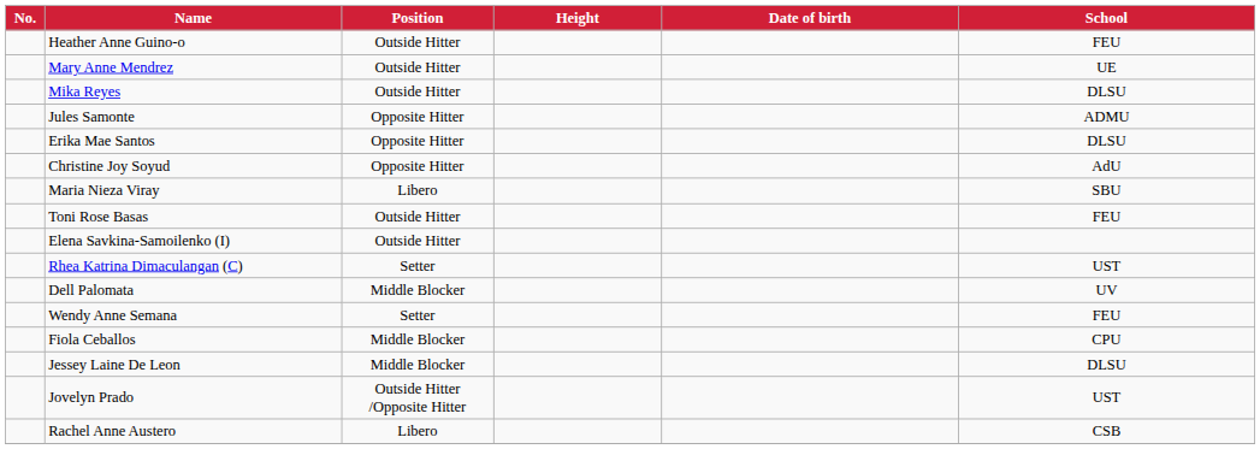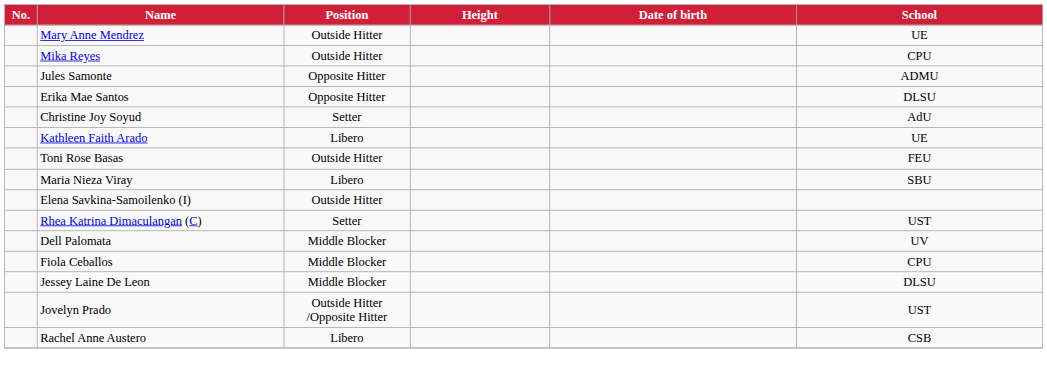 <table class="wikitable sortable" style="font-size:95%; text-align:center; width:80%;">
 <tr>
 <th style="width:2em;background:#d11f37; color: white;">No.</th>
 <th style="width:18em; background:#d11f37; color: white;">Name</th>
 <th style="width:9em; background:#d11f37; color: white;">Position</th>
 <th style="width:10em; background:#d11f37; color: white;">Height</th>
 <th style="width:18em; background:#d11f37; color:white;">Date of birth</th>
 <th style="width:18em; background:#d11f37; color:white;">School</th>
-</tr>
-<tr>
-<td></td>
-<td align=left> Heather Anne Guino-o</td>
-<td>Outside Hitter</td>
-<td></td>
-<td align=right></td>
-<td>FEU</td>
 </tr>
 <tr>
 <td></td>
 <td align=left> <a href='#'>Mary Anne Mendrez</a></td>
 <td>Outside Hitter</td>
 <td></td>
 <td align=right></td>
 <td>UE</td>
 </tr>
 <tr>
 <td></td>
 <td align=left> <a href='#'>Mika Reyes</a></td>
 <td>Outside Hitter</td>
 <td></td>
 <td align=right></td>
-<td>DLSU</td>
+<td>CPU</td>
 </tr>
 <tr>
 <td></td>
 <td align=left> Jules Samonte</td>
 <td>Opposite Hitter</td>
 <td></td>
 <td align=right></td>
 <td>ADMU</td>
 </tr>
 <tr>
 <td></td>
 <td align=left> Erika Mae Santos</td>
 <td>Opposite Hitter</td>
 <td></td>
 <td></td>
 <td>DLSU</td>
 </tr>
 <tr>
 <td></td>
 <td align=left> Christine Joy Soyud</td>
-<td>Opposite Hitter</td>
+<td>Setter</td>
 <td></td>
 <td align=right></td>
 <td>AdU</td>
+</tr>
+<tr>
+<td></td>
+<td align=left> <a href='#'>Kathleen Faith Arado</a></td>
+<td>Libero</td>
+<td></td>
+<td align=right></td>
+<td>UE</td>
+</tr>
+<tr>
+<td></td>
+<td align=left> Toni Rose Basas</td>
+<td>Outside Hitter</td>
+<td></td>
+<td align=right></td>
+<td>FEU</td>
 </tr>
 <tr>
 <td></td>
 <td align=left> Maria Nieza Viray</td>
 <td>Libero</td>
 <td></td>
 <td align=right></td>
 <td>SBU</td>
-</tr>
-<tr>
-<td></td>
-<td align=left> Toni Rose Basas</td>
-<td>Outside Hitter</td>
-<td></td>
-<td align=right></td>
-<td>FEU</td>
 </tr>
 <tr>
 <td></td>
 <td align=left> Elena Savkina-Samoilenko (I)</td>
 <td>Outside Hitter</td>
 <td></td>
 <td align=right></td>
 <td></td>
 </tr>
 <tr>
 <td></td>
 <td align=left> <a href='#'>Rhea Katrina Dimaculangan</a> (<a href='#'>C</a>)</td>
 <td>Setter</td>
 <td></td>
 <td align=right></td>
 <td>UST</td>
 </tr>
 <tr>
 <td></td>
 <td align=left> Dell Palomata</td>
 <td>Middle Blocker</td>
 <td></td>
 <td align=right></td>
 <td>UV</td>
-</tr>
-<tr>
-<td></td>
-<td align=left> Wendy Anne Semana</td>
-<td>Setter</td>
-<td></td>
-<td align=right></td>
-<td>FEU</td>
 </tr>
 <tr>
 <td></td>
 <td align=left> Fiola Ceballos</td>
 <td>Middle Blocker</td>
 <td></td>
 <td align=right></td>
 <td>CPU</td>
 </tr>
 <tr>
 <td></td>
 <td align=left> Jessey Laine De Leon</td>
 <td>Middle Blocker</td>
 <td></td>
 <td align=right></td>
 <td>DLSU</td>
 </tr>
 <tr>
 <td></td>
 <td align=left> Jovelyn Prado</td>
 <td>Outside Hitter /Opposite Hitter</td>
 <td></td>
 <td align=right></td>
 <td>UST</td>
 </tr>
 <tr>
 <td></td>
 <td align=left> Rachel Anne Austero</td>
 <td>Libero</td>
 <td></td>
 <td align=right></td>
 <td>CSB</td>
 </tr>
 <tr>
 </tr>
 </table>
